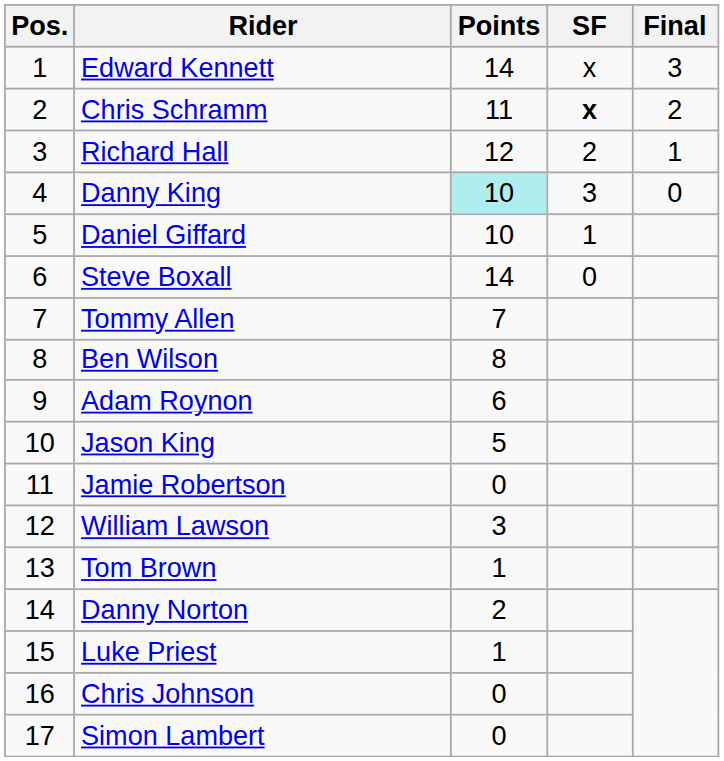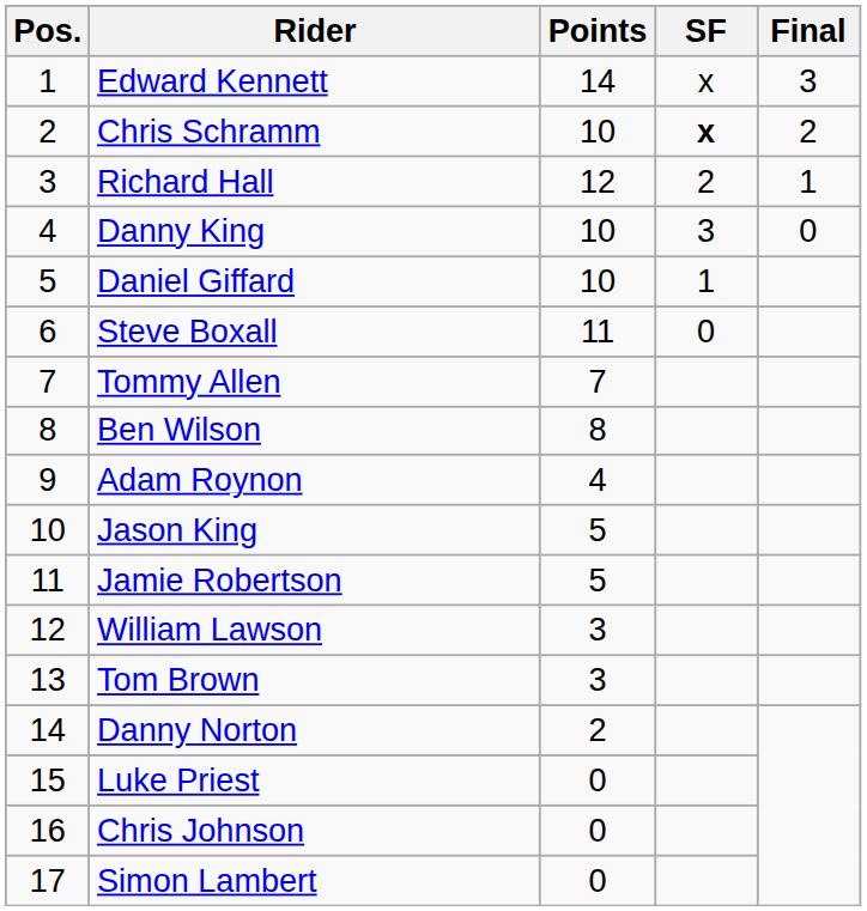 <table class=wikitable style="font-size:93%;">
 <tr>
 <th width=25px>Pos.</th>
 <th width=200px>Rider</th>
 <th width=40px>Points</th>
 <th width=40px>SF</th>
 <th width=40px>Final</th>
 </tr>
 <tr align=center>
 <td>1</td>
 <td align=left><a href='#'>Edward Kennett</a></td>
 <td>14</td>
 <td>x</td>
 <td>3</td>
 </tr>
 <tr align=center>
 <td>2</td>
 <td align=left><a href='#'>Chris Schramm</a></td>
-<td>11</td>
+<td>10</td>
 <td><strong>x</strong></td>
 <td>2</td>
 </tr>
 <tr align=center>
 <td>3</td>
 <td align=left><a href='#'>Richard Hall</a></td>
 <td>12</td>
 <td>2</td>
 <td>1</td>
 </tr>
 <tr align=center>
 <td>4</td>
 <td align=left><a href='#'>Danny King</a></td>
-<td style="background: paleturquoise;">10</td>
+<td>10</td>
 <td>3</td>
 <td>0</td>
 </tr>
 <tr align=center>
 <td>5</td>
 <td align=left><a href='#'>Daniel Giffard</a></td>
 <td>10</td>
 <td>1</td>
 <td></td>
 </tr>
 <tr align=center>
 <td>6</td>
 <td align=left><a href='#'>Steve Boxall</a></td>
-<td>14</td>
+<td>11</td>
 <td>0</td>
 <td></td>
 </tr>
 <tr align=center>
 <td>7</td>
 <td align=left><a href='#'>Tommy Allen</a></td>
 <td>7</td>
 <td></td>
 <td></td>
 </tr>
 <tr align=center>
 <td>8</td>
 <td align=left><a href='#'>Ben Wilson</a></td>
 <td>8</td>
 <td></td>
 <td></td>
 </tr>
 <tr align=center>
 <td>9</td>
 <td align=left><a href='#'>Adam Roynon</a></td>
-<td>6</td>
+<td>4</td>
 <td></td>
 <td></td>
 </tr>
 <tr align=center>
 <td>10</td>
 <td align=left><a href='#'>Jason King</a></td>
 <td>5</td>
 <td></td>
 <td></td>
 </tr>
 <tr align=center>
 <td>11</td>
 <td align=left><a href='#'>Jamie Robertson</a></td>
-<td>0</td>
+<td>5</td>
 <td></td>
 <td></td>
 </tr>
 <tr align=center>
 <td>12</td>
 <td align=left><a href='#'>William Lawson</a></td>
 <td>3</td>
 <td></td>
 <td></td>
 </tr>
 <tr align=center>
 <td>13</td>
 <td align=left><a href='#'>Tom Brown</a></td>
-<td>1</td>
+<td>3</td>
 <td></td>
 <td></td>
 </tr>
 <tr align=center>
 <td>14</td>
 <td align=left><a href='#'>Danny Norton</a></td>
 <td>2</td>
 <td></td>
 </tr>
 <tr align=center>
 <td>15</td>
 <td align=left><a href='#'>Luke Priest</a></td>
-<td>1</td>
+<td>0</td>
 <td></td>
 </tr>
 <tr align=center>
 <td>16</td>
 <td align=left><a href='#'>Chris Johnson</a></td>
 <td>0</td>
 <td></td>
 </tr>
 <tr align=center>
 <td>17</td>
 <td align=left><a href='#'>Simon Lambert</a></td>
 <td>0</td>
 <td></td>
 </tr>
 </table>
